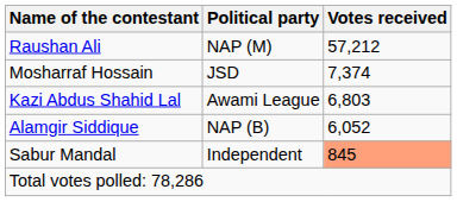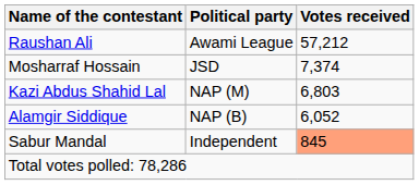 <table class="wikitable floatright">
 <tr>
 <th>Name of the contestant</th>
 <th>Political party</th>
 <th>Votes received</th>
 </tr>
 <tr>
 <td><a href='#'>Raushan Ali</a></td>
-<td>NAP (M)</td>
+<td>Awami League</td>
 <td>57,212</td>
 </tr>
 <tr>
 <td>Mosharraf Hossain</td>
 <td>JSD</td>
 <td>7,374</td>
 </tr>
 <tr>
 <td><a href='#'>Kazi Abdus Shahid Lal</a></td>
-<td>Awami League</td>
+<td>NAP (M)</td>
 <td>6,803</td>
 </tr>
 <tr>
 <td><a href='#'>Alamgir Siddique</a></td>
 <td>NAP (B)</td>
 <td>6,052</td>
 </tr>
 <tr>
 <td>Sabur Mandal</td>
 <td>Independent</td>
 <td style="background: lightsalmon;">845</td>
 </tr>
 <tr>
 <td colspan="3">Total votes polled: 78,286</td>
 </tr>
 </table>
